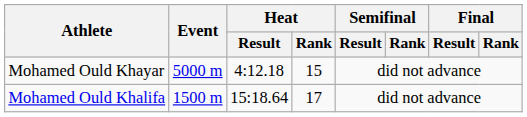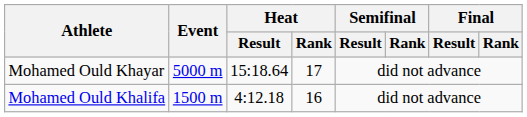 <table class=wikitable style="font-size:90%">
 <tr>
 <th rowspan="2">Athlete</th>
 <th rowspan="2">Event</th>
 <th colspan="2">Heat</th>
 <th colspan="2">Semifinal</th>
 <th colspan="2">Final</th>
 </tr>
 <tr style="font-size:95%">
 <th>Result</th>
 <th>Rank</th>
 <th>Result</th>
 <th>Rank</th>
 <th>Result</th>
 <th>Rank</th>
 </tr>
 <tr align=center>
 <td align=left>Mohamed Ould Khayar</td>
 <td align=left><a href='#'>5000 m</a></td>
-<td>4:12.18</td>
-<td>15</td>
+<td>15:18.64</td>
+<td>17</td>
 <td colspan=4>did not advance</td>
 </tr>
 <tr align=center>
 <td align=left><a href='#'>Mohamed Ould Khalifa</a></td>
 <td align=left><a href='#'>1500 m</a></td>
-<td>15:18.64</td>
-<td>17</td>
+<td>4:12.18</td>
+<td>16</td>
 <td colspan=4>did not advance</td>
 </tr>
 </table>
